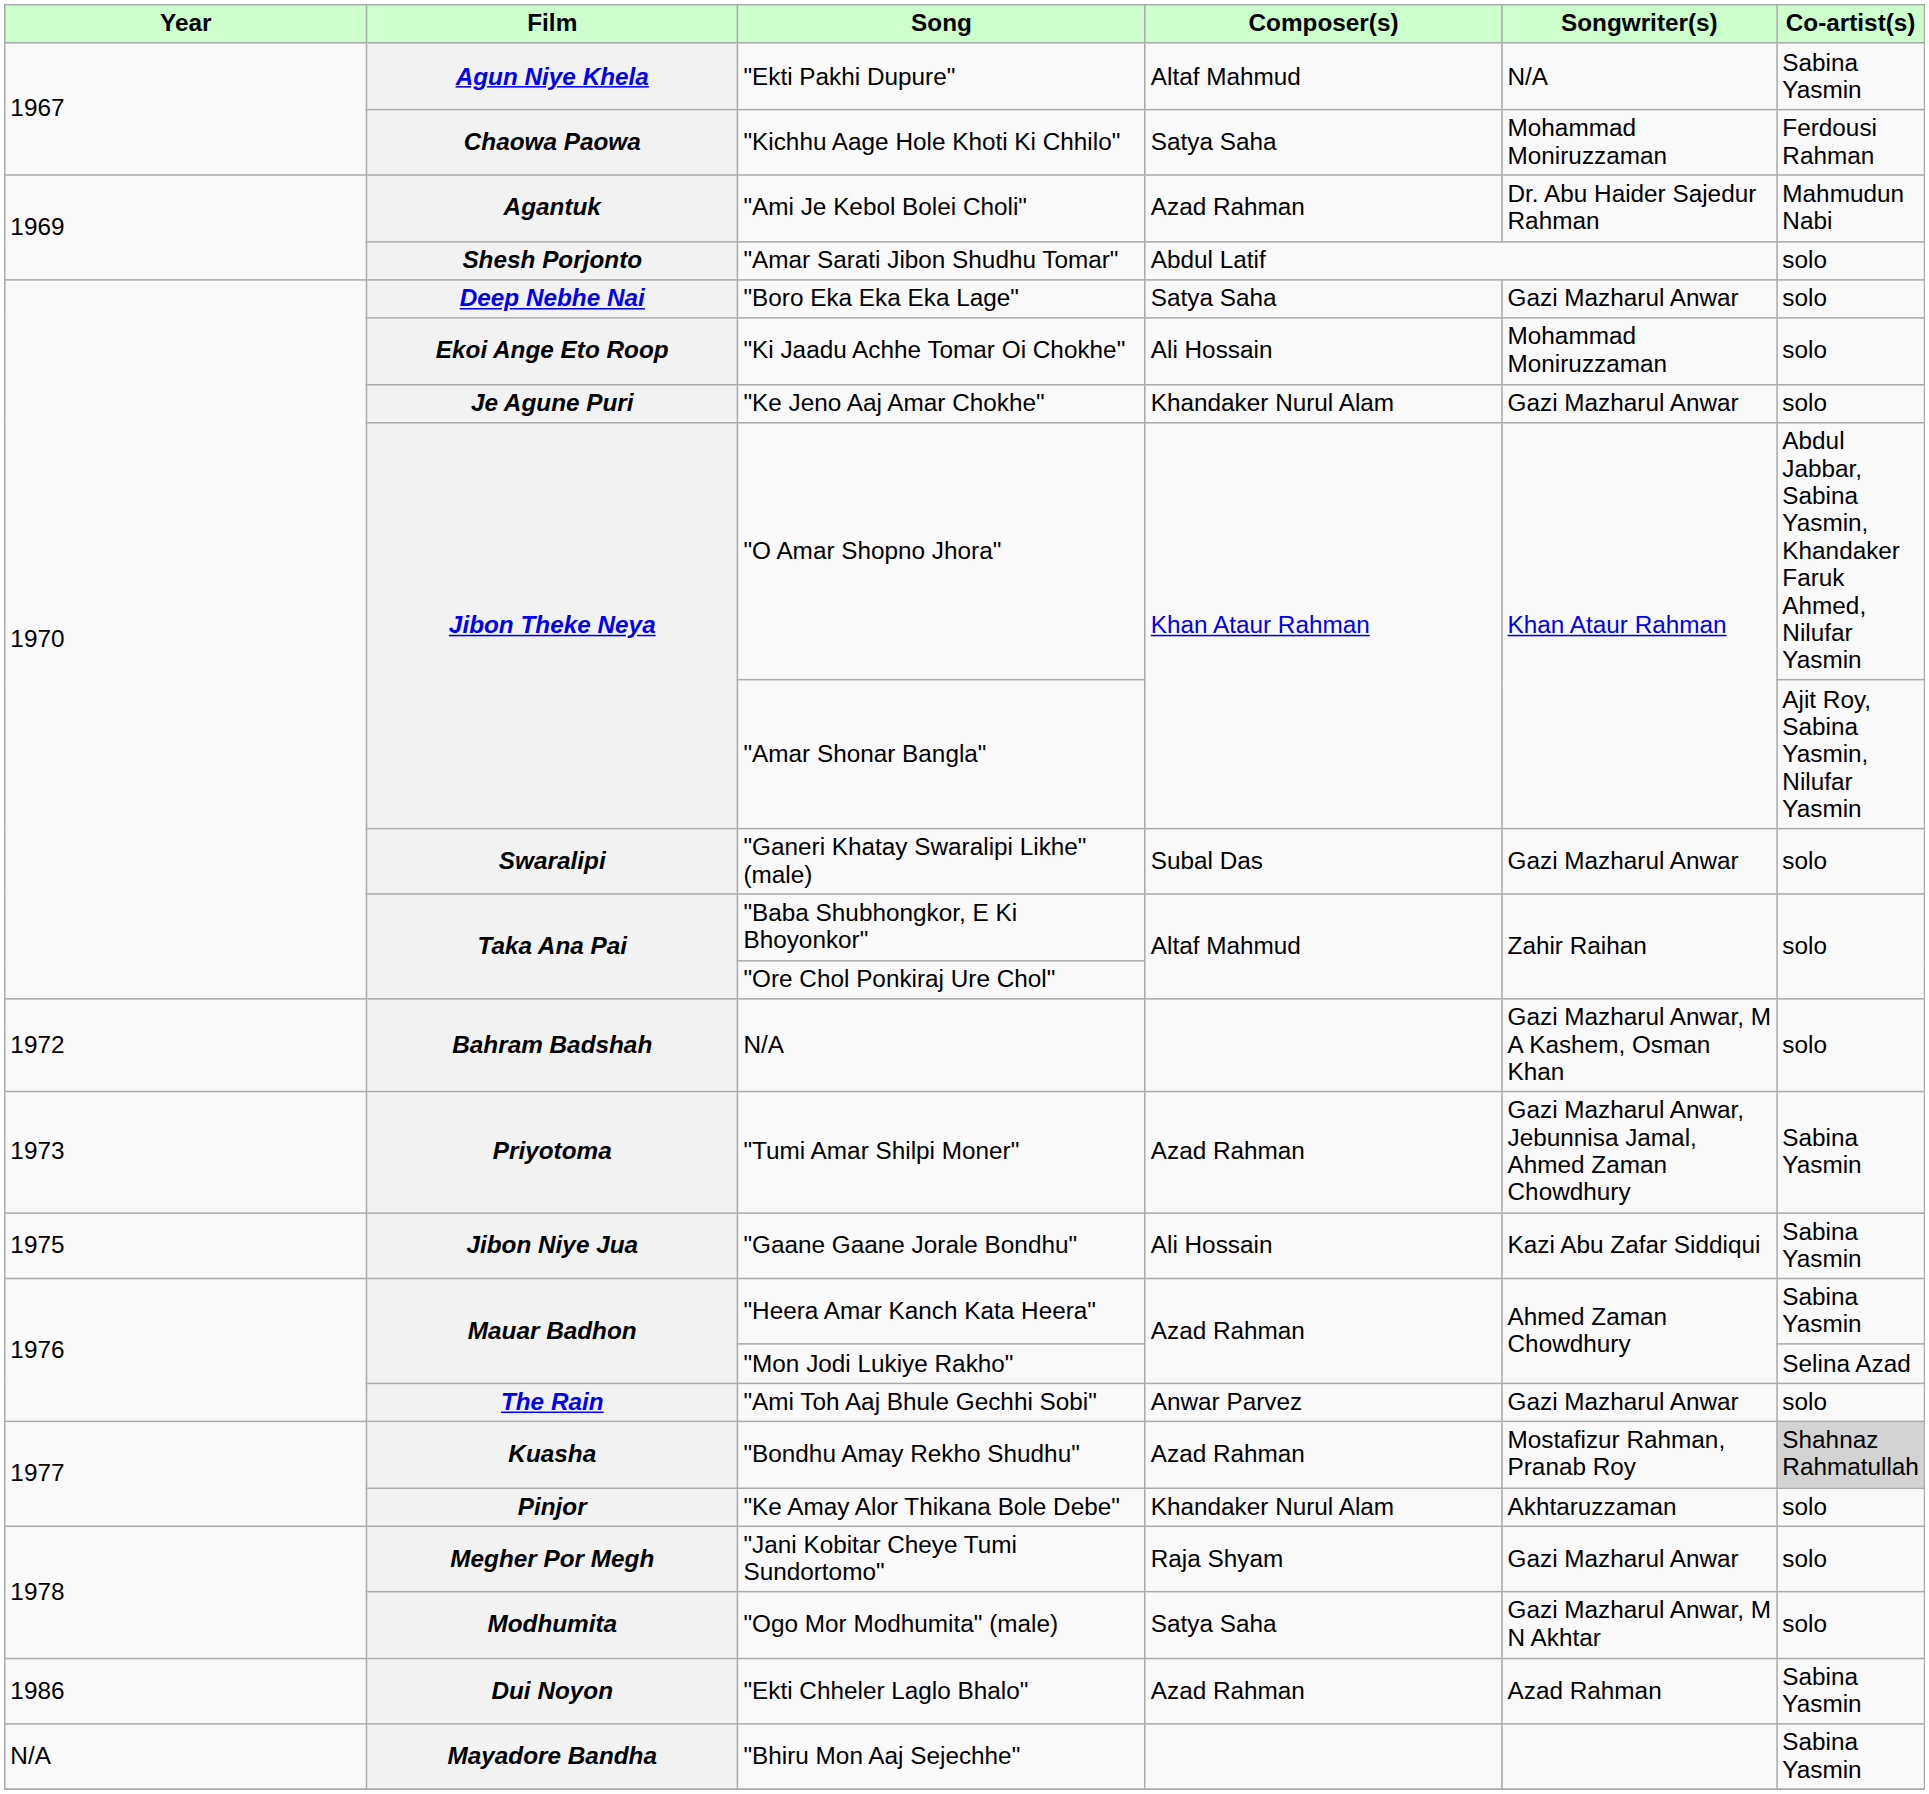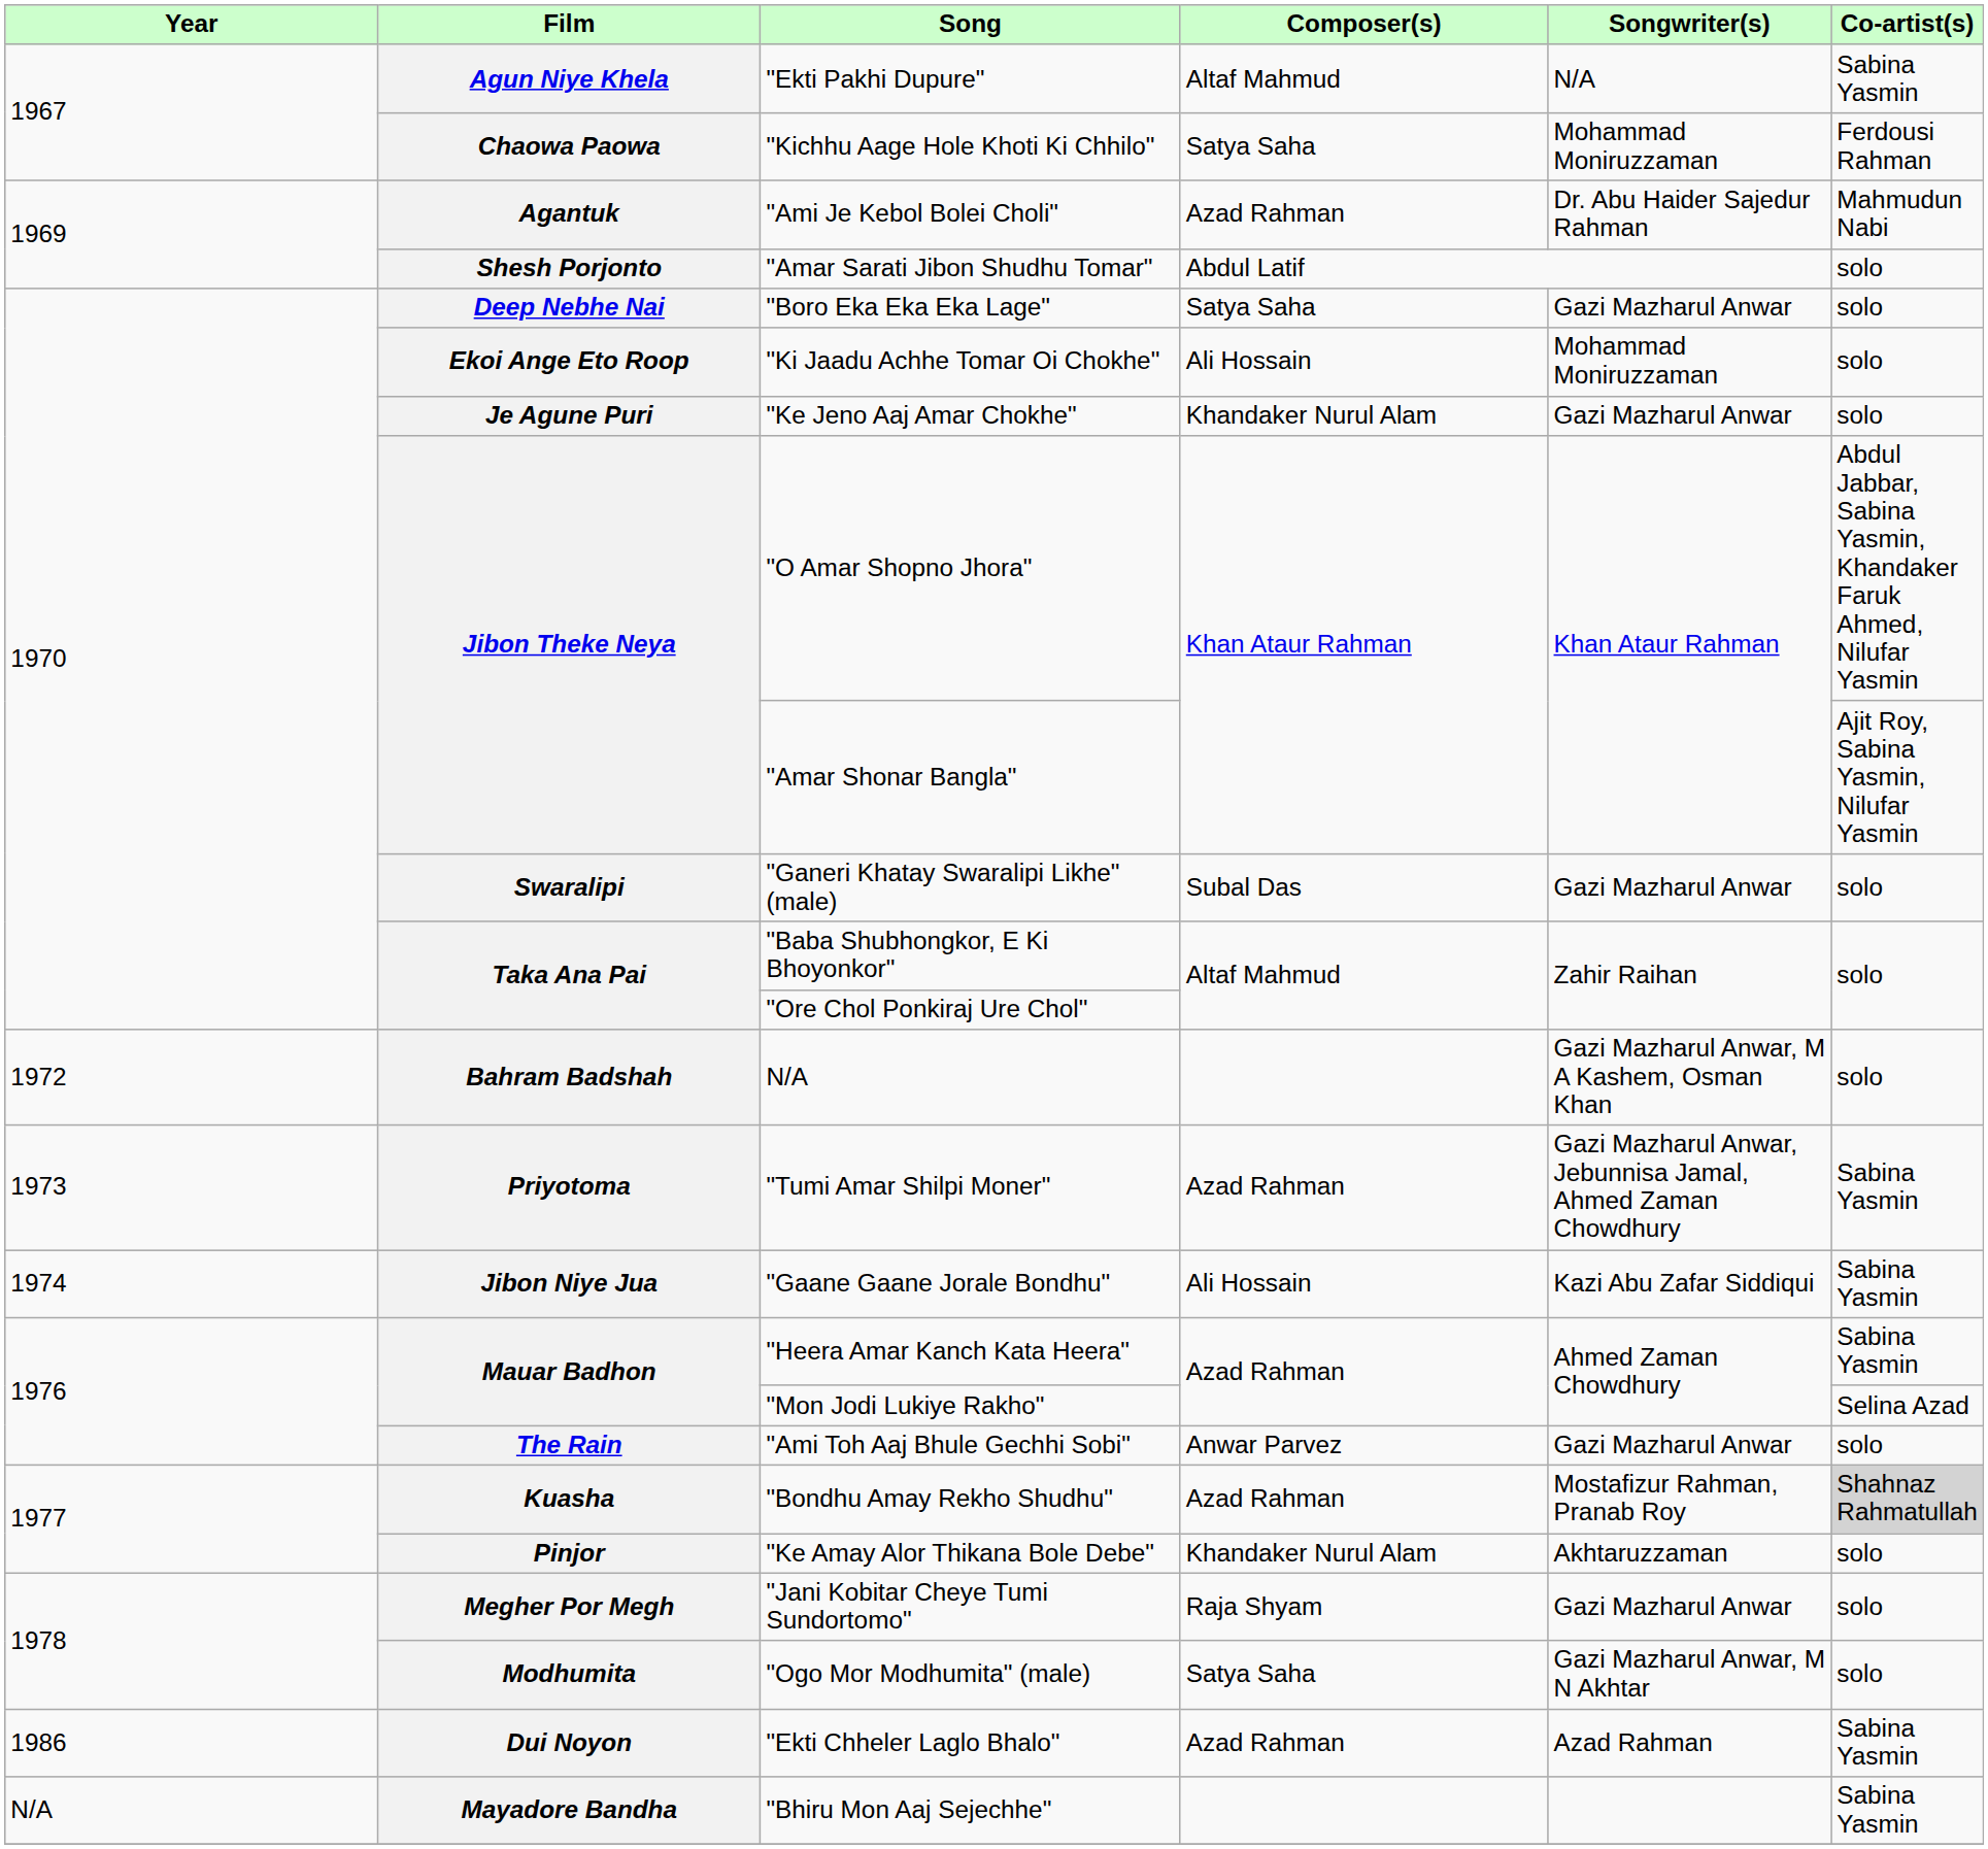 <table class="wikitable plainrowheaders" width="100%" "textcolor:#000;">
 <tr style="background:#cfc; text-align:center;">
 <td scope="col" width=21%><strong>Year</strong></td>
 <td scope="col" width=21%><strong>Film</strong></td>
 <td scope="col" width=23%><strong>Song</strong></td>
 <td scope="col" width=20%><strong>Composer(s)</strong></td>
 <td scope="col" width=20%><strong>Songwriter(s)</strong></td>
 <td scope="col" width=21%><strong>Co-artist(s)</strong></td>
 </tr>
 <tr>
 <td rowspan=2>1967</td>
 <th rowspan=><em><a href='#'>Agun Niye Khela</a></em> </th>
 <td>"Ekti Pakhi Dupure"</td>
 <td rowspan=>Altaf Mahmud</td>
 <td rowspan=>N/A</td>
 <td>Sabina Yasmin</td>
 </tr>
 <tr>
 <th><em>Chaowa Paowa</em></th>
 <td>"Kichhu Aage Hole Khoti Ki Chhilo"</td>
 <td>Satya Saha</td>
 <td>Mohammad Moniruzzaman</td>
 <td>Ferdousi Rahman</td>
 </tr>
 <tr>
 <td rowspan=2>1969</td>
 <th><em>Agantuk</em></th>
 <td>"Ami Je Kebol Bolei Choli"</td>
 <td>Azad Rahman</td>
 <td>Dr. Abu Haider Sajedur Rahman</td>
 <td>Mahmudun Nabi</td>
 </tr>
 <tr>
 <th><em>Shesh Porjonto</em></th>
 <td>"Amar Sarati Jibon Shudhu Tomar"</td>
 <td colspan=2>Abdul Latif</td>
 <td>solo</td>
 </tr>
 <tr>
 <td rowspan=8>1970</td>
 <th><em><a href='#'>Deep Nebhe Nai</a></em></th>
 <td>"Boro Eka Eka Eka Lage"</td>
 <td>Satya Saha</td>
 <td>Gazi Mazharul Anwar</td>
 <td>solo</td>
 </tr>
 <tr>
 <th><em>Ekoi Ange Eto Roop</em></th>
 <td>"Ki Jaadu Achhe Tomar Oi Chokhe"</td>
 <td>Ali Hossain</td>
 <td>Mohammad Moniruzzaman</td>
 <td>solo</td>
 </tr>
 <tr>
 <th><em>Je Agune Puri</em></th>
 <td>"Ke Jeno Aaj Amar Chokhe"</td>
 <td>Khandaker Nurul Alam</td>
 <td>Gazi Mazharul Anwar</td>
 <td>solo</td>
 </tr>
 <tr>
 <th rowspan=2><em><a href='#'>Jibon Theke Neya</a></em></th>
 <td>"O Amar Shopno Jhora"</td>
 <td rowspan=2><a href='#'>Khan Ataur Rahman</a></td>
 <td rowspan=2><a href='#'>Khan Ataur Rahman</a></td>
 <td>Abdul Jabbar, Sabina Yasmin, Khandaker Faruk Ahmed, Nilufar Yasmin</td>
 </tr>
 <tr>
 <td>"Amar Shonar Bangla"</td>
 <td>Ajit Roy, Sabina Yasmin, Nilufar Yasmin</td>
 </tr>
 <tr>
 <th><em>Swaralipi</em></th>
 <td>"Ganeri Khatay Swaralipi Likhe" (male)</td>
 <td>Subal Das</td>
 <td>Gazi Mazharul Anwar</td>
 <td>solo</td>
 </tr>
 <tr>
 <th rowspan=2><em>Taka Ana Pai</em></th>
 <td>"Baba Shubhongkor, E Ki Bhoyonkor"</td>
 <td rowspan=2>Altaf Mahmud</td>
 <td rowspan=2>Zahir Raihan</td>
 <td rowspan=2>solo</td>
 </tr>
 <tr>
 <td>"Ore Chol Ponkiraj Ure Chol"</td>
 </tr>
 <tr>
 <td>1972</td>
 <th><em>Bahram Badshah</em></th>
 <td>N/A</td>
 <td></td>
 <td>Gazi Mazharul Anwar, M A Kashem, Osman Khan</td>
 <td>solo</td>
 </tr>
 <tr>
 <td>1973</td>
 <th><em>Priyotoma</em></th>
 <td>"Tumi Amar Shilpi Moner"</td>
 <td>Azad Rahman</td>
 <td>Gazi Mazharul Anwar, Jebunnisa Jamal, Ahmed Zaman Chowdhury</td>
 <td>Sabina Yasmin</td>
 </tr>
 <tr>
-<td>1975</td>
+<td>1974</td>
 <th><em>Jibon Niye Jua</em></th>
 <td>"Gaane Gaane Jorale Bondhu"</td>
 <td>Ali Hossain</td>
 <td>Kazi Abu Zafar Siddiqui</td>
 <td>Sabina Yasmin</td>
 </tr>
 <tr>
 <td rowspan=3>1976</td>
 <th rowspan=2><em>Mauar Badhon</em></th>
 <td>"Heera Amar Kanch Kata Heera"</td>
 <td rowspan=2>Azad Rahman</td>
 <td rowspan=2>Ahmed Zaman Chowdhury</td>
 <td>Sabina Yasmin</td>
 </tr>
 <tr>
 <td>"Mon Jodi Lukiye Rakho"</td>
 <td>Selina Azad</td>
 </tr>
 <tr>
 <th><em><a href='#'>The Rain</a></em></th>
 <td>"Ami Toh Aaj Bhule Gechhi Sobi"</td>
 <td>Anwar Parvez</td>
 <td>Gazi Mazharul Anwar</td>
 <td>solo</td>
 </tr>
 <tr>
 <td rowspan=2>1977</td>
 <th><em>Kuasha</em></th>
 <td>"Bondhu Amay Rekho Shudhu"</td>
 <td>Azad Rahman</td>
 <td>Mostafizur Rahman, Pranab Roy</td>
 <td style="background: lightgrey;">Shahnaz Rahmatullah</td>
 </tr>
 <tr>
 <th><em>Pinjor</em></th>
 <td>"Ke Amay Alor Thikana Bole Debe"</td>
 <td>Khandaker Nurul Alam</td>
 <td>Akhtaruzzaman</td>
 <td>solo</td>
 </tr>
 <tr>
 <td rowspan=2>1978</td>
 <th><em>Megher Por Megh</em></th>
 <td>"Jani Kobitar Cheye Tumi Sundortomo"</td>
 <td>Raja Shyam</td>
 <td>Gazi Mazharul Anwar</td>
 <td>solo</td>
 </tr>
 <tr>
 <th><em>Modhumita</em></th>
 <td>"Ogo Mor Modhumita" (male)</td>
 <td>Satya Saha</td>
 <td>Gazi Mazharul Anwar, M N Akhtar</td>
 <td>solo</td>
 </tr>
 <tr>
 <td>1986</td>
 <th><em>Dui Noyon</em></th>
 <td>"Ekti Chheler Laglo Bhalo"</td>
 <td>Azad Rahman</td>
 <td>Azad Rahman</td>
 <td>Sabina Yasmin</td>
 </tr>
 <tr>
 <td>N/A</td>
 <th><em>Mayadore Bandha</em></th>
 <td>"Bhiru Mon Aaj Sejechhe"</td>
 <td></td>
 <td></td>
 <td>Sabina Yasmin</td>
 </tr>
 <tr>
 </tr>
 </table>
